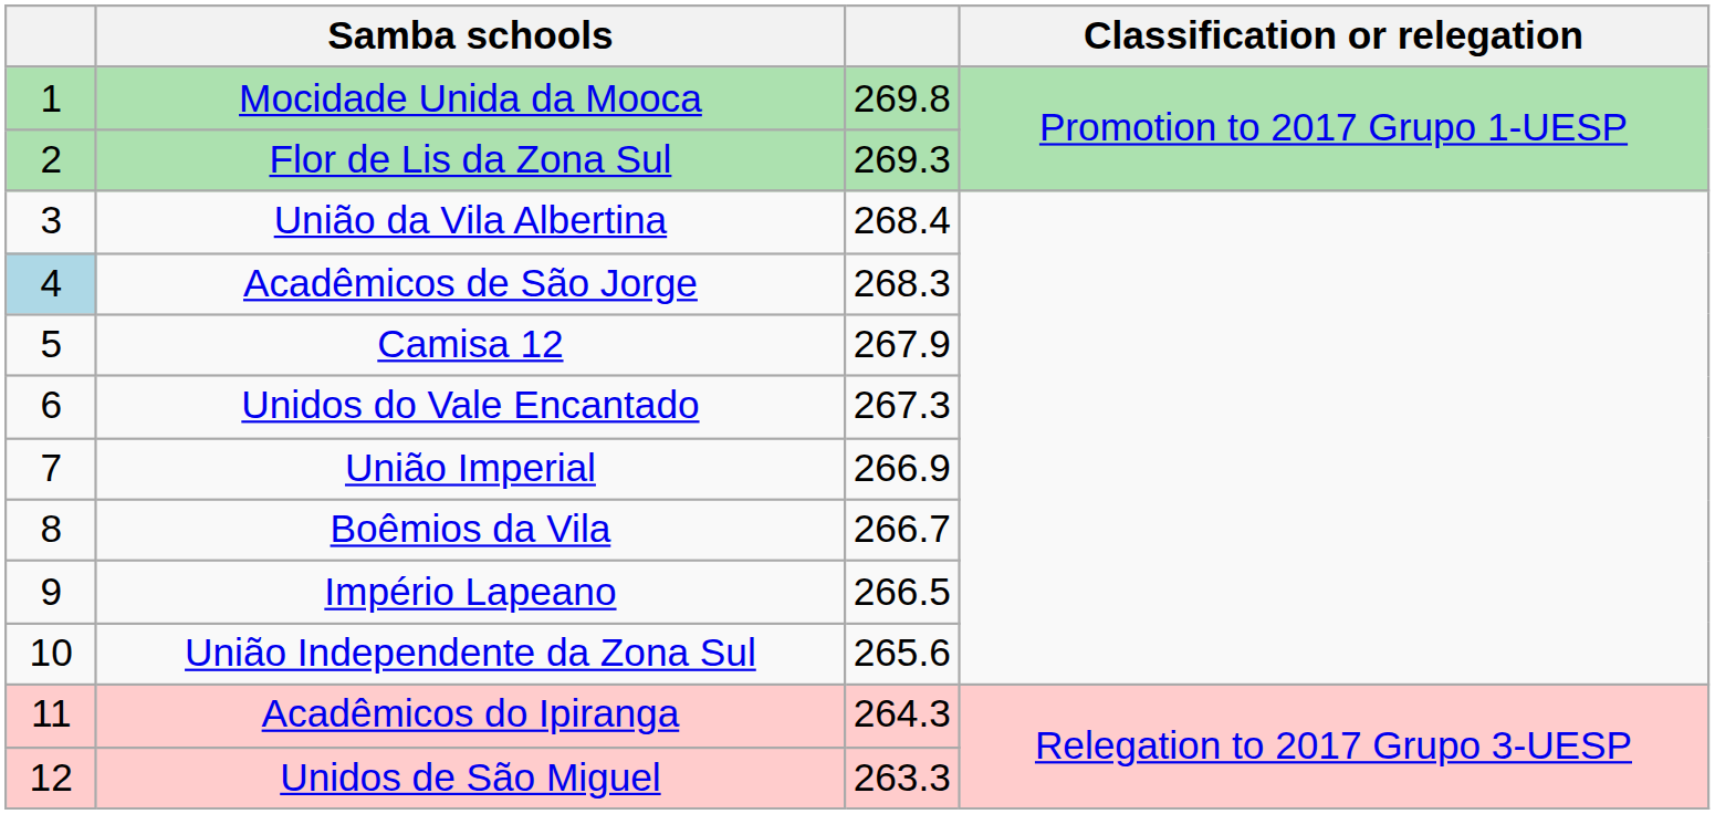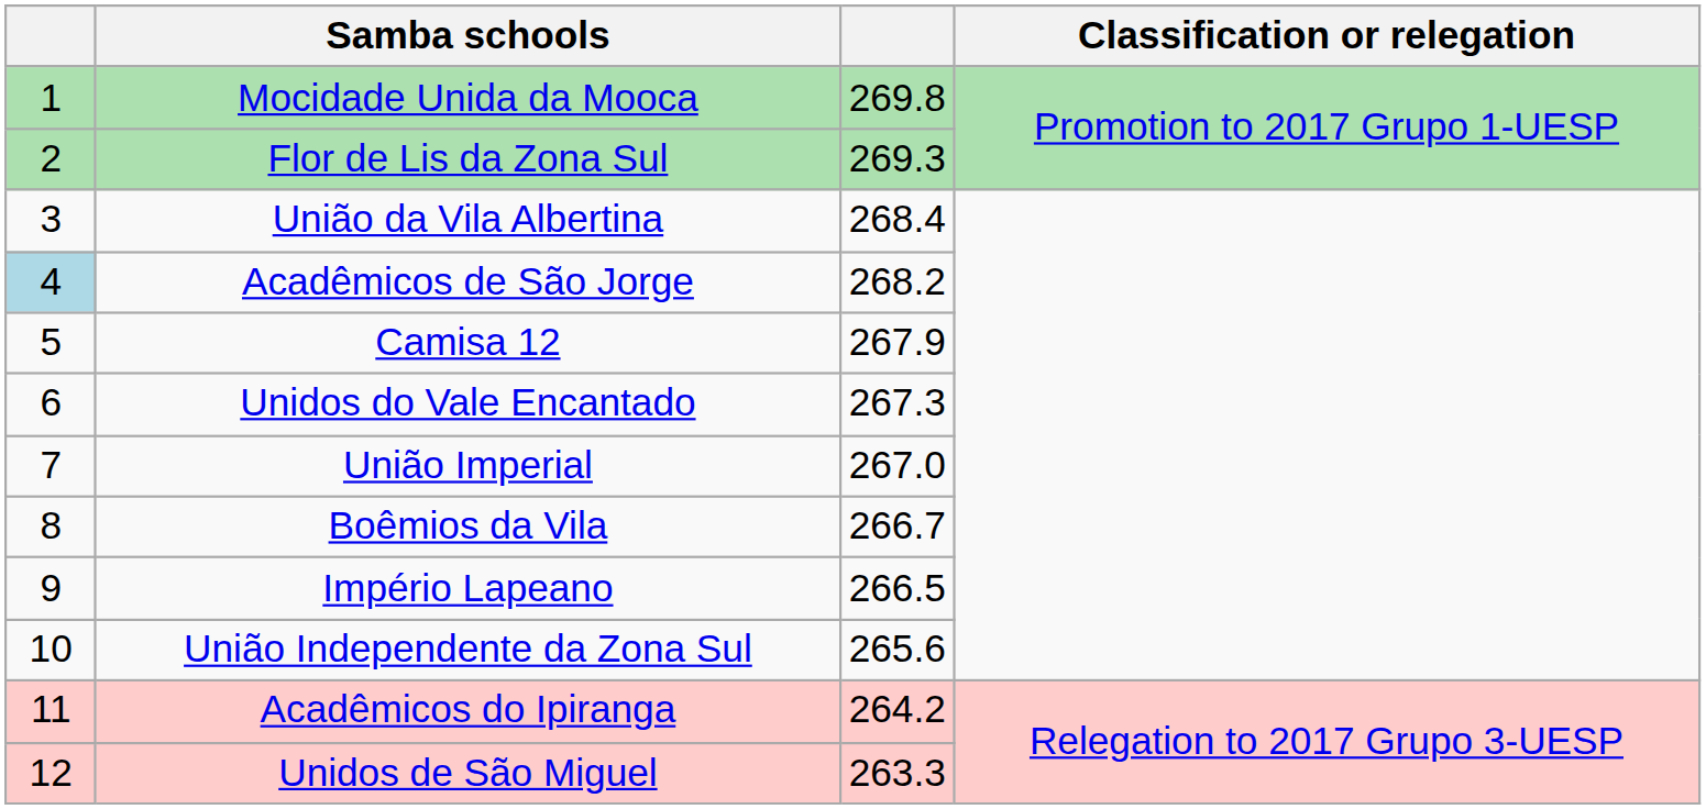 <table class="wikitable">
 <tr>
 <th width="30"></th>
 <th width="300">Samba schools</th>
 <th width="20"></th>
 <th width="300">Classification or relegation</th>
 </tr>
 <tr align="center">
 <td bgcolor=ACE1AF>1</td>
 <td bgcolor=ACE1AF><a href='#'>Mocidade Unida da Mooca</a></td>
 <td bgcolor=ACE1AF>269.8</td>
 <td rowspan=2 bgcolor=ACE1AF><a href='#'><span>Promotion to 2017 Grupo 1-UESP</span></a></td>
 </tr>
 <tr align="center">
 <td bgcolor=ACE1AF>2</td>
 <td bgcolor=ACE1AF><a href='#'>Flor de Lis da Zona Sul</a></td>
 <td bgcolor=ACE1AF>269.3</td>
 </tr>
 <tr align="center">
 <td>3</td>
 <td><a href='#'>União da Vila Albertina</a></td>
 <td>268.4</td>
 <td rowspan="8"></td>
 </tr>
 <tr align="center">
 <td style="background: lightblue;">4</td>
 <td><a href='#'>Acadêmicos de São Jorge</a></td>
-<td>268.3</td>
+<td>268.2</td>
 </tr>
 <tr align="center">
 <td>5</td>
 <td><a href='#'>Camisa 12</a></td>
 <td>267.9</td>
 </tr>
 <tr align="center">
 <td>6</td>
 <td><a href='#'>Unidos do Vale Encantado</a></td>
 <td>267.3</td>
 </tr>
 <tr align="center">
 <td>7</td>
 <td><a href='#'>União Imperial</a></td>
-<td>266.9</td>
+<td>267.0</td>
 </tr>
 <tr align="center">
 <td>8</td>
 <td><a href='#'>Boêmios da Vila</a></td>
 <td>266.7</td>
 </tr>
 <tr align="center">
 <td>9</td>
 <td><a href='#'>Império Lapeano</a></td>
 <td>266.5</td>
 </tr>
 <tr align="center">
 <td>10</td>
 <td><a href='#'>União Independente da Zona Sul</a></td>
 <td>265.6</td>
 </tr>
 <tr align="center">
 <td bgcolor=FFCCCC>11</td>
 <td bgcolor=FFCCCC><a href='#'>Acadêmicos do Ipiranga</a></td>
-<td bgcolor=FFCCCC>264.3</td>
+<td bgcolor=FFCCCC>264.2</td>
 <td rowspan="2" bgcolor=FFCCCC><a href='#'><span>Relegation to 2017 Grupo 3-UESP</span></a></td>
 </tr>
 <tr align="center">
 <td bgcolor=FFCCCC>12</td>
 <td bgcolor=FFCCCC><a href='#'>Unidos de São Miguel</a></td>
 <td bgcolor=FFCCCC>263.3</td>
 </tr>
 </table>
